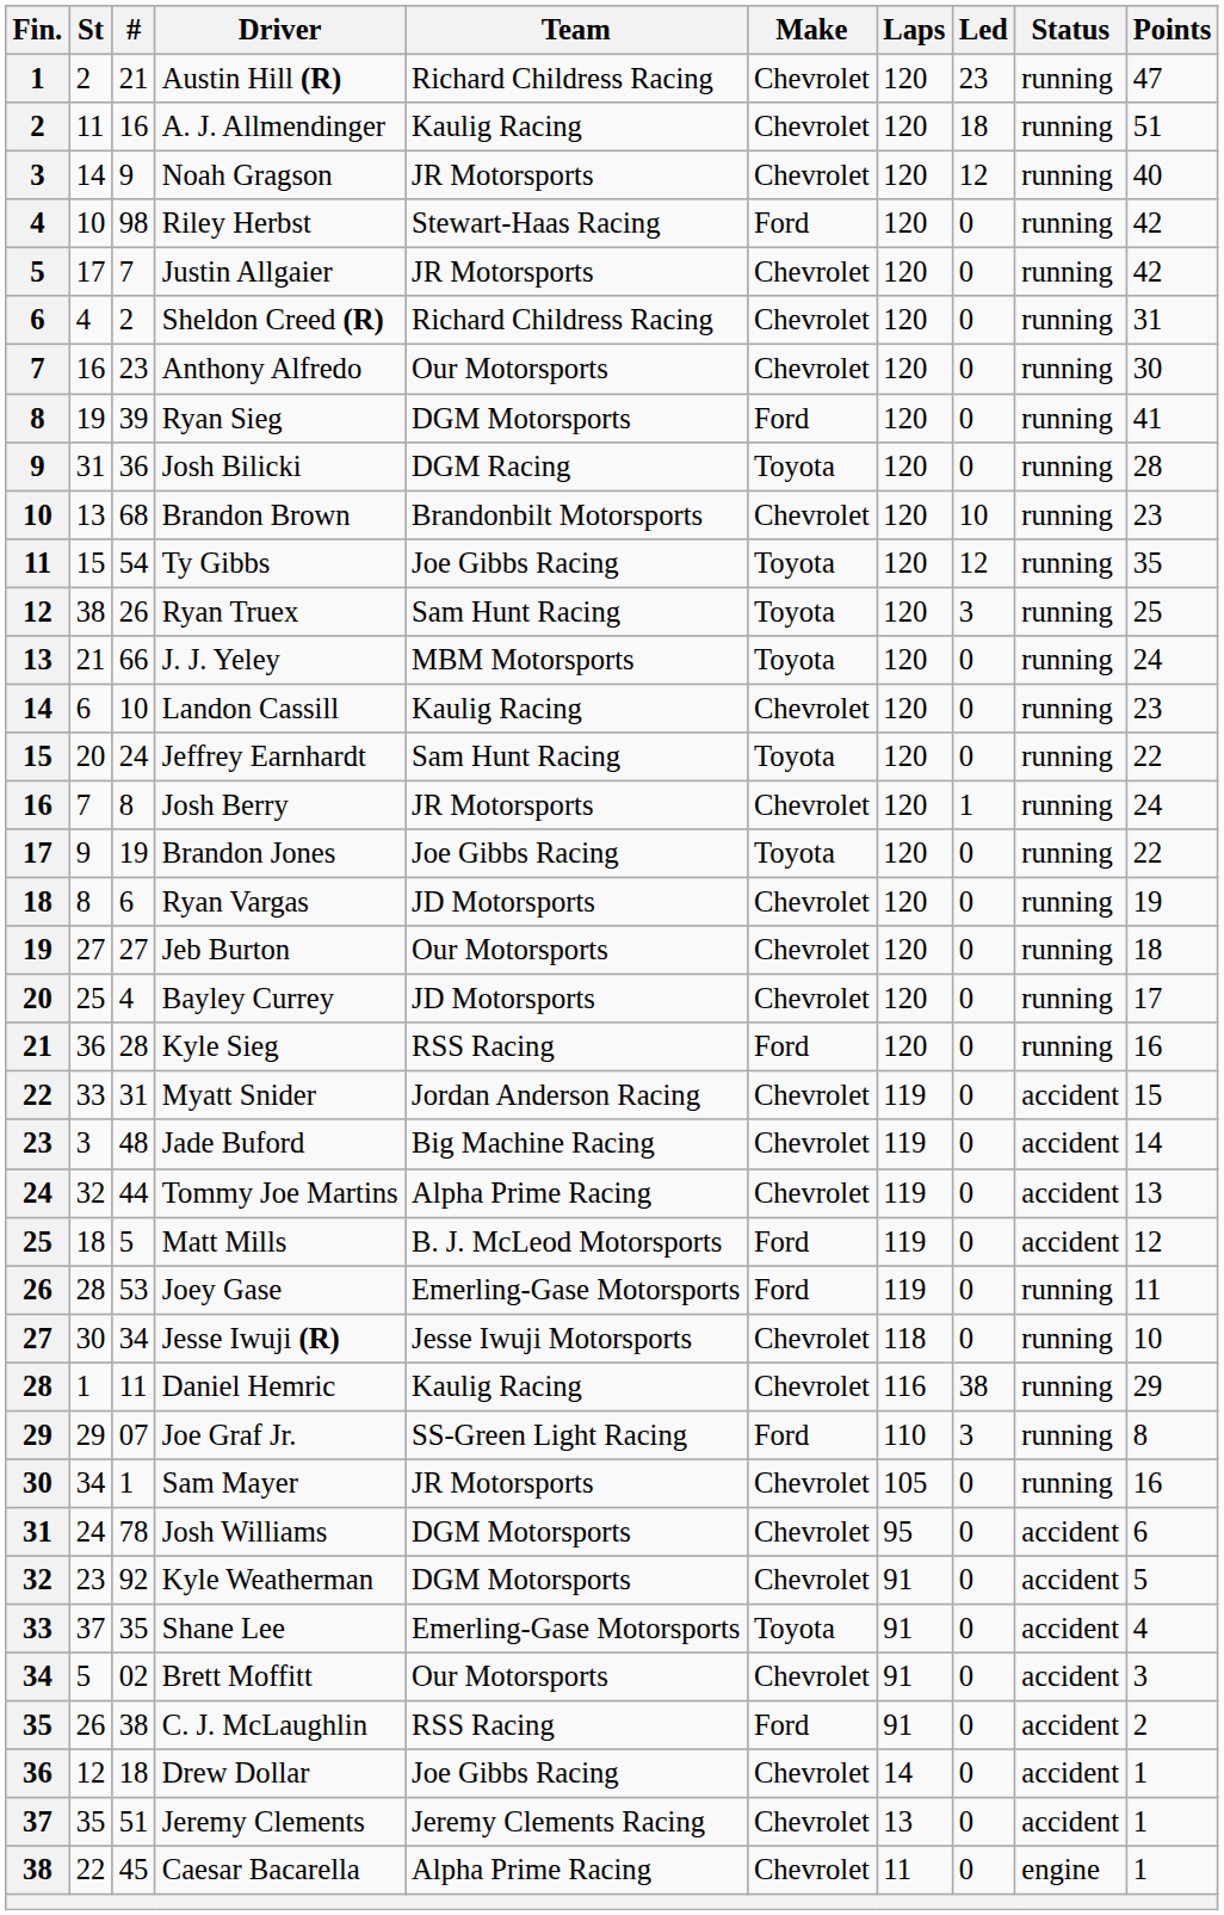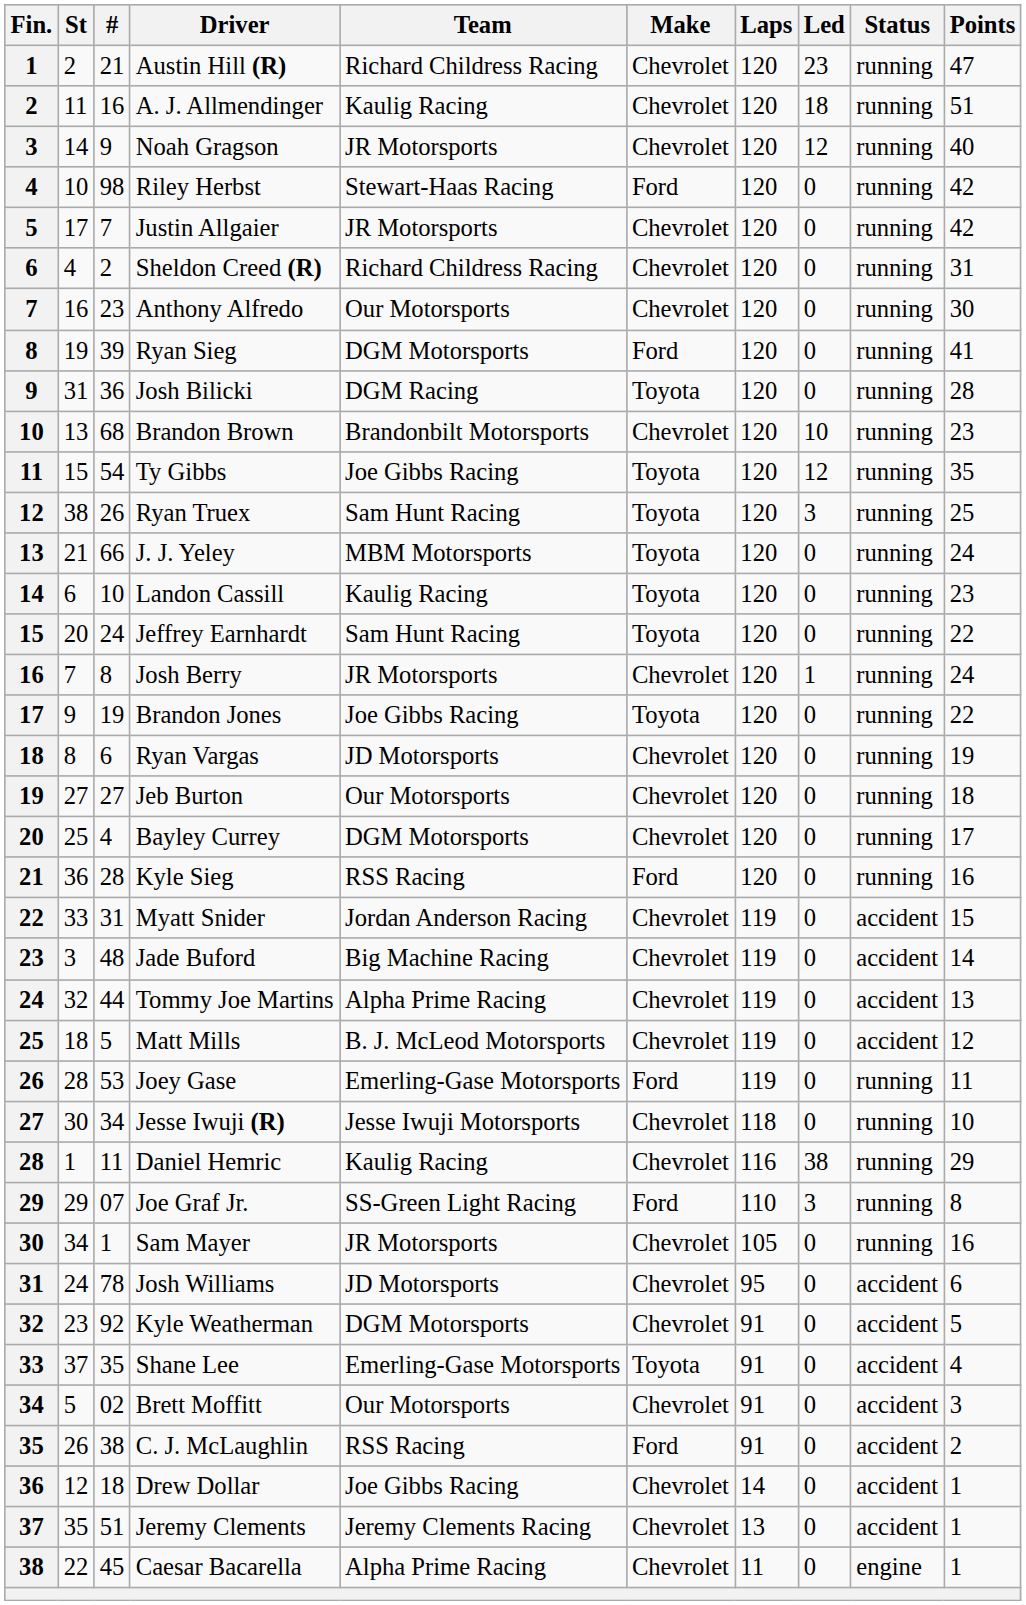 <table class="wikitable" style="font-size:95%">
 <tr>
 <th>Fin.</th>
 <th>St</th>
 <th>#</th>
 <th>Driver</th>
 <th>Team</th>
 <th>Make</th>
 <th>Laps</th>
 <th>Led</th>
 <th>Status</th>
 <th>Points</th>
 </tr>
 <tr>
 <th>1</th>
 <td>2</td>
 <td>21</td>
 <td>Austin Hill <strong>(R)</strong></td>
 <td>Richard Childress Racing</td>
 <td>Chevrolet</td>
 <td>120</td>
 <td>23</td>
 <td>running</td>
 <td>47</td>
 </tr>
 <tr>
 <th>2</th>
 <td>11</td>
 <td>16</td>
 <td>A. J. Allmendinger</td>
 <td>Kaulig Racing</td>
 <td>Chevrolet</td>
 <td>120</td>
 <td>18</td>
 <td>running</td>
 <td>51</td>
 </tr>
 <tr>
 <th>3</th>
 <td>14</td>
 <td>9</td>
 <td>Noah Gragson</td>
 <td>JR Motorsports</td>
 <td>Chevrolet</td>
 <td>120</td>
 <td>12</td>
 <td>running</td>
 <td>40</td>
 </tr>
 <tr>
 <th>4</th>
 <td>10</td>
 <td>98</td>
 <td>Riley Herbst</td>
 <td>Stewart-Haas Racing</td>
 <td>Ford</td>
 <td>120</td>
 <td>0</td>
 <td>running</td>
 <td>42</td>
 </tr>
 <tr>
 <th>5</th>
 <td>17</td>
 <td>7</td>
 <td>Justin Allgaier</td>
 <td>JR Motorsports</td>
 <td>Chevrolet</td>
 <td>120</td>
 <td>0</td>
 <td>running</td>
 <td>42</td>
 </tr>
 <tr>
 <th>6</th>
 <td>4</td>
 <td>2</td>
 <td>Sheldon Creed <strong>(R)</strong></td>
 <td>Richard Childress Racing</td>
 <td>Chevrolet</td>
 <td>120</td>
 <td>0</td>
 <td>running</td>
 <td>31</td>
 </tr>
 <tr>
 <th>7</th>
 <td>16</td>
 <td>23</td>
 <td>Anthony Alfredo</td>
 <td>Our Motorsports</td>
 <td>Chevrolet</td>
 <td>120</td>
 <td>0</td>
 <td>running</td>
 <td>30</td>
 </tr>
 <tr>
 <th>8</th>
 <td>19</td>
 <td>39</td>
 <td>Ryan Sieg</td>
 <td>DGM Motorsports</td>
 <td>Ford</td>
 <td>120</td>
 <td>0</td>
 <td>running</td>
 <td>41</td>
 </tr>
 <tr>
 <th>9</th>
 <td>31</td>
 <td>36</td>
 <td>Josh Bilicki</td>
 <td>DGM Racing</td>
 <td>Toyota</td>
 <td>120</td>
 <td>0</td>
 <td>running</td>
 <td>28</td>
 </tr>
 <tr>
 <th>10</th>
 <td>13</td>
 <td>68</td>
 <td>Brandon Brown</td>
 <td>Brandonbilt Motorsports</td>
 <td>Chevrolet</td>
 <td>120</td>
 <td>10</td>
 <td>running</td>
 <td>23</td>
 </tr>
 <tr>
 <th>11</th>
 <td>15</td>
 <td>54</td>
 <td>Ty Gibbs</td>
 <td>Joe Gibbs Racing</td>
 <td>Toyota</td>
 <td>120</td>
 <td>12</td>
 <td>running</td>
 <td>35</td>
 </tr>
 <tr>
 <th>12</th>
 <td>38</td>
 <td>26</td>
 <td>Ryan Truex</td>
 <td>Sam Hunt Racing</td>
 <td>Toyota</td>
 <td>120</td>
 <td>3</td>
 <td>running</td>
 <td>25</td>
 </tr>
 <tr>
 <th>13</th>
 <td>21</td>
 <td>66</td>
 <td>J. J. Yeley</td>
 <td>MBM Motorsports</td>
 <td>Toyota</td>
 <td>120</td>
 <td>0</td>
 <td>running</td>
 <td>24</td>
 </tr>
 <tr>
 <th>14</th>
 <td>6</td>
 <td>10</td>
 <td>Landon Cassill</td>
 <td>Kaulig Racing</td>
-<td>Chevrolet</td>
+<td>Toyota</td>
 <td>120</td>
 <td>0</td>
 <td>running</td>
 <td>23</td>
 </tr>
 <tr>
 <th>15</th>
 <td>20</td>
 <td>24</td>
 <td>Jeffrey Earnhardt</td>
 <td>Sam Hunt Racing</td>
 <td>Toyota</td>
 <td>120</td>
 <td>0</td>
 <td>running</td>
 <td>22</td>
 </tr>
 <tr>
 <th>16</th>
 <td>7</td>
 <td>8</td>
 <td>Josh Berry</td>
 <td>JR Motorsports</td>
 <td>Chevrolet</td>
 <td>120</td>
 <td>1</td>
 <td>running</td>
 <td>24</td>
 </tr>
 <tr>
 <th>17</th>
 <td>9</td>
 <td>19</td>
 <td>Brandon Jones</td>
 <td>Joe Gibbs Racing</td>
 <td>Toyota</td>
 <td>120</td>
 <td>0</td>
 <td>running</td>
 <td>22</td>
 </tr>
 <tr>
 <th>18</th>
 <td>8</td>
 <td>6</td>
 <td>Ryan Vargas</td>
 <td>JD Motorsports</td>
 <td>Chevrolet</td>
 <td>120</td>
 <td>0</td>
 <td>running</td>
 <td>19</td>
 </tr>
 <tr>
 <th>19</th>
 <td>27</td>
 <td>27</td>
 <td>Jeb Burton</td>
 <td>Our Motorsports</td>
 <td>Chevrolet</td>
 <td>120</td>
 <td>0</td>
 <td>running</td>
 <td>18</td>
 </tr>
 <tr>
 <th>20</th>
 <td>25</td>
 <td>4</td>
 <td>Bayley Currey</td>
-<td>JD Motorsports</td>
+<td>DGM Motorsports</td>
 <td>Chevrolet</td>
 <td>120</td>
 <td>0</td>
 <td>running</td>
 <td>17</td>
 </tr>
 <tr>
 <th>21</th>
 <td>36</td>
 <td>28</td>
 <td>Kyle Sieg</td>
 <td>RSS Racing</td>
 <td>Ford</td>
 <td>120</td>
 <td>0</td>
 <td>running</td>
 <td>16</td>
 </tr>
 <tr>
 <th>22</th>
 <td>33</td>
 <td>31</td>
 <td>Myatt Snider</td>
 <td>Jordan Anderson Racing</td>
 <td>Chevrolet</td>
 <td>119</td>
 <td>0</td>
 <td>accident</td>
 <td>15</td>
 </tr>
 <tr>
 <th>23</th>
 <td>3</td>
 <td>48</td>
 <td>Jade Buford</td>
 <td>Big Machine Racing</td>
 <td>Chevrolet</td>
 <td>119</td>
 <td>0</td>
 <td>accident</td>
 <td>14</td>
 </tr>
 <tr>
 <th>24</th>
 <td>32</td>
 <td>44</td>
 <td>Tommy Joe Martins</td>
 <td>Alpha Prime Racing</td>
 <td>Chevrolet</td>
 <td>119</td>
 <td>0</td>
 <td>accident</td>
 <td>13</td>
 </tr>
 <tr>
 <th>25</th>
 <td>18</td>
 <td>5</td>
 <td>Matt Mills</td>
 <td>B. J. McLeod Motorsports</td>
-<td>Ford</td>
+<td>Chevrolet</td>
 <td>119</td>
 <td>0</td>
 <td>accident</td>
 <td>12</td>
 </tr>
 <tr>
 <th>26</th>
 <td>28</td>
 <td>53</td>
 <td>Joey Gase</td>
 <td>Emerling-Gase Motorsports</td>
 <td>Ford</td>
 <td>119</td>
 <td>0</td>
 <td>running</td>
 <td>11</td>
 </tr>
 <tr>
 <th>27</th>
 <td>30</td>
 <td>34</td>
 <td>Jesse Iwuji <strong>(R)</strong></td>
 <td>Jesse Iwuji Motorsports</td>
 <td>Chevrolet</td>
 <td>118</td>
 <td>0</td>
 <td>running</td>
 <td>10</td>
 </tr>
 <tr>
 <th>28</th>
 <td>1</td>
 <td>11</td>
 <td>Daniel Hemric</td>
 <td>Kaulig Racing</td>
 <td>Chevrolet</td>
 <td>116</td>
 <td>38</td>
 <td>running</td>
 <td>29</td>
 </tr>
 <tr>
 <th>29</th>
 <td>29</td>
 <td>07</td>
 <td>Joe Graf Jr.</td>
 <td>SS-Green Light Racing</td>
 <td>Ford</td>
 <td>110</td>
 <td>3</td>
 <td>running</td>
 <td>8</td>
 </tr>
 <tr>
 <th>30</th>
 <td>34</td>
 <td>1</td>
 <td>Sam Mayer</td>
 <td>JR Motorsports</td>
 <td>Chevrolet</td>
 <td>105</td>
 <td>0</td>
 <td>running</td>
 <td>16</td>
 </tr>
 <tr>
 <th>31</th>
 <td>24</td>
 <td>78</td>
 <td>Josh Williams</td>
-<td>DGM Motorsports</td>
+<td>JD Motorsports</td>
 <td>Chevrolet</td>
 <td>95</td>
 <td>0</td>
 <td>accident</td>
 <td>6</td>
 </tr>
 <tr>
 <th>32</th>
 <td>23</td>
 <td>92</td>
 <td>Kyle Weatherman</td>
 <td>DGM Motorsports</td>
 <td>Chevrolet</td>
 <td>91</td>
 <td>0</td>
 <td>accident</td>
 <td>5</td>
 </tr>
 <tr>
 <th>33</th>
 <td>37</td>
 <td>35</td>
 <td>Shane Lee</td>
 <td>Emerling-Gase Motorsports</td>
 <td>Toyota</td>
 <td>91</td>
 <td>0</td>
 <td>accident</td>
 <td>4</td>
 </tr>
 <tr>
 <th>34</th>
 <td>5</td>
 <td>02</td>
 <td>Brett Moffitt</td>
 <td>Our Motorsports</td>
 <td>Chevrolet</td>
 <td>91</td>
 <td>0</td>
 <td>accident</td>
 <td>3</td>
 </tr>
 <tr>
 <th>35</th>
 <td>26</td>
 <td>38</td>
 <td>C. J. McLaughlin</td>
 <td>RSS Racing</td>
 <td>Ford</td>
 <td>91</td>
 <td>0</td>
 <td>accident</td>
 <td>2</td>
 </tr>
 <tr>
 <th>36</th>
 <td>12</td>
 <td>18</td>
 <td>Drew Dollar</td>
 <td>Joe Gibbs Racing</td>
 <td>Chevrolet</td>
 <td>14</td>
 <td>0</td>
 <td>accident</td>
 <td>1</td>
 </tr>
 <tr>
 <th>37</th>
 <td>35</td>
 <td>51</td>
 <td>Jeremy Clements</td>
 <td>Jeremy Clements Racing</td>
 <td>Chevrolet</td>
 <td>13</td>
 <td>0</td>
 <td>accident</td>
 <td>1</td>
 </tr>
 <tr>
 <th>38</th>
 <td>22</td>
 <td>45</td>
 <td>Caesar Bacarella</td>
 <td>Alpha Prime Racing</td>
 <td>Chevrolet</td>
 <td>11</td>
 <td>0</td>
 <td>engine</td>
 <td>1</td>
 </tr>
 <tr>
 <th colspan="10"></th>
 </tr>
 </table>
